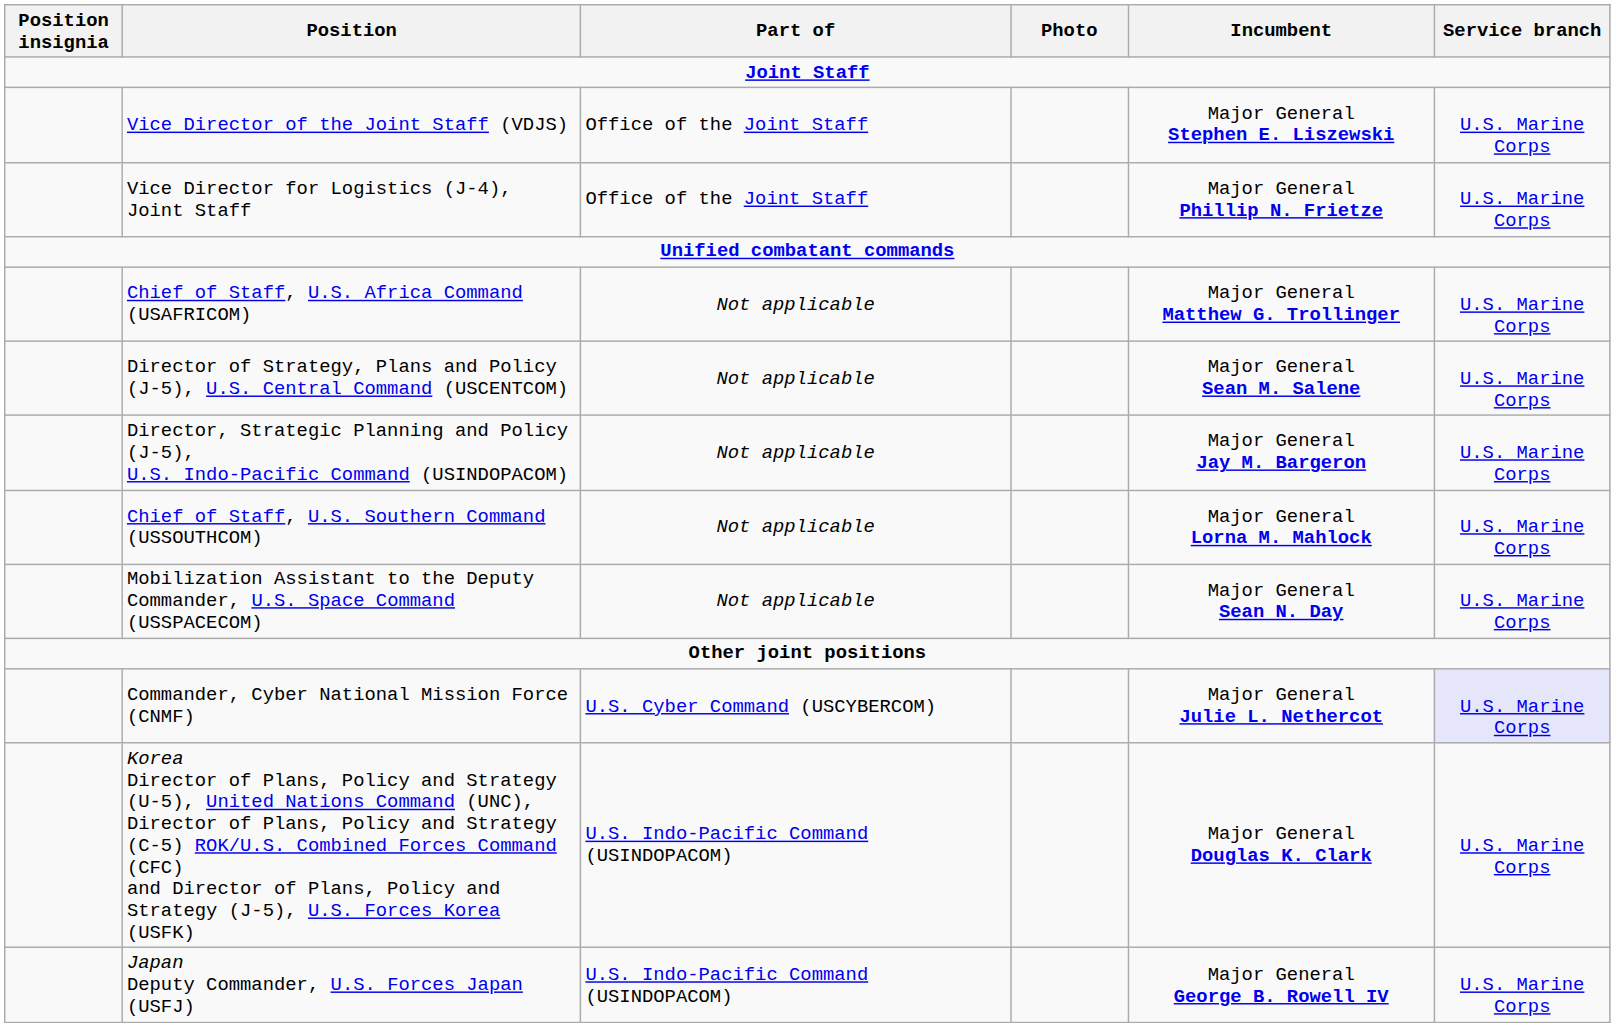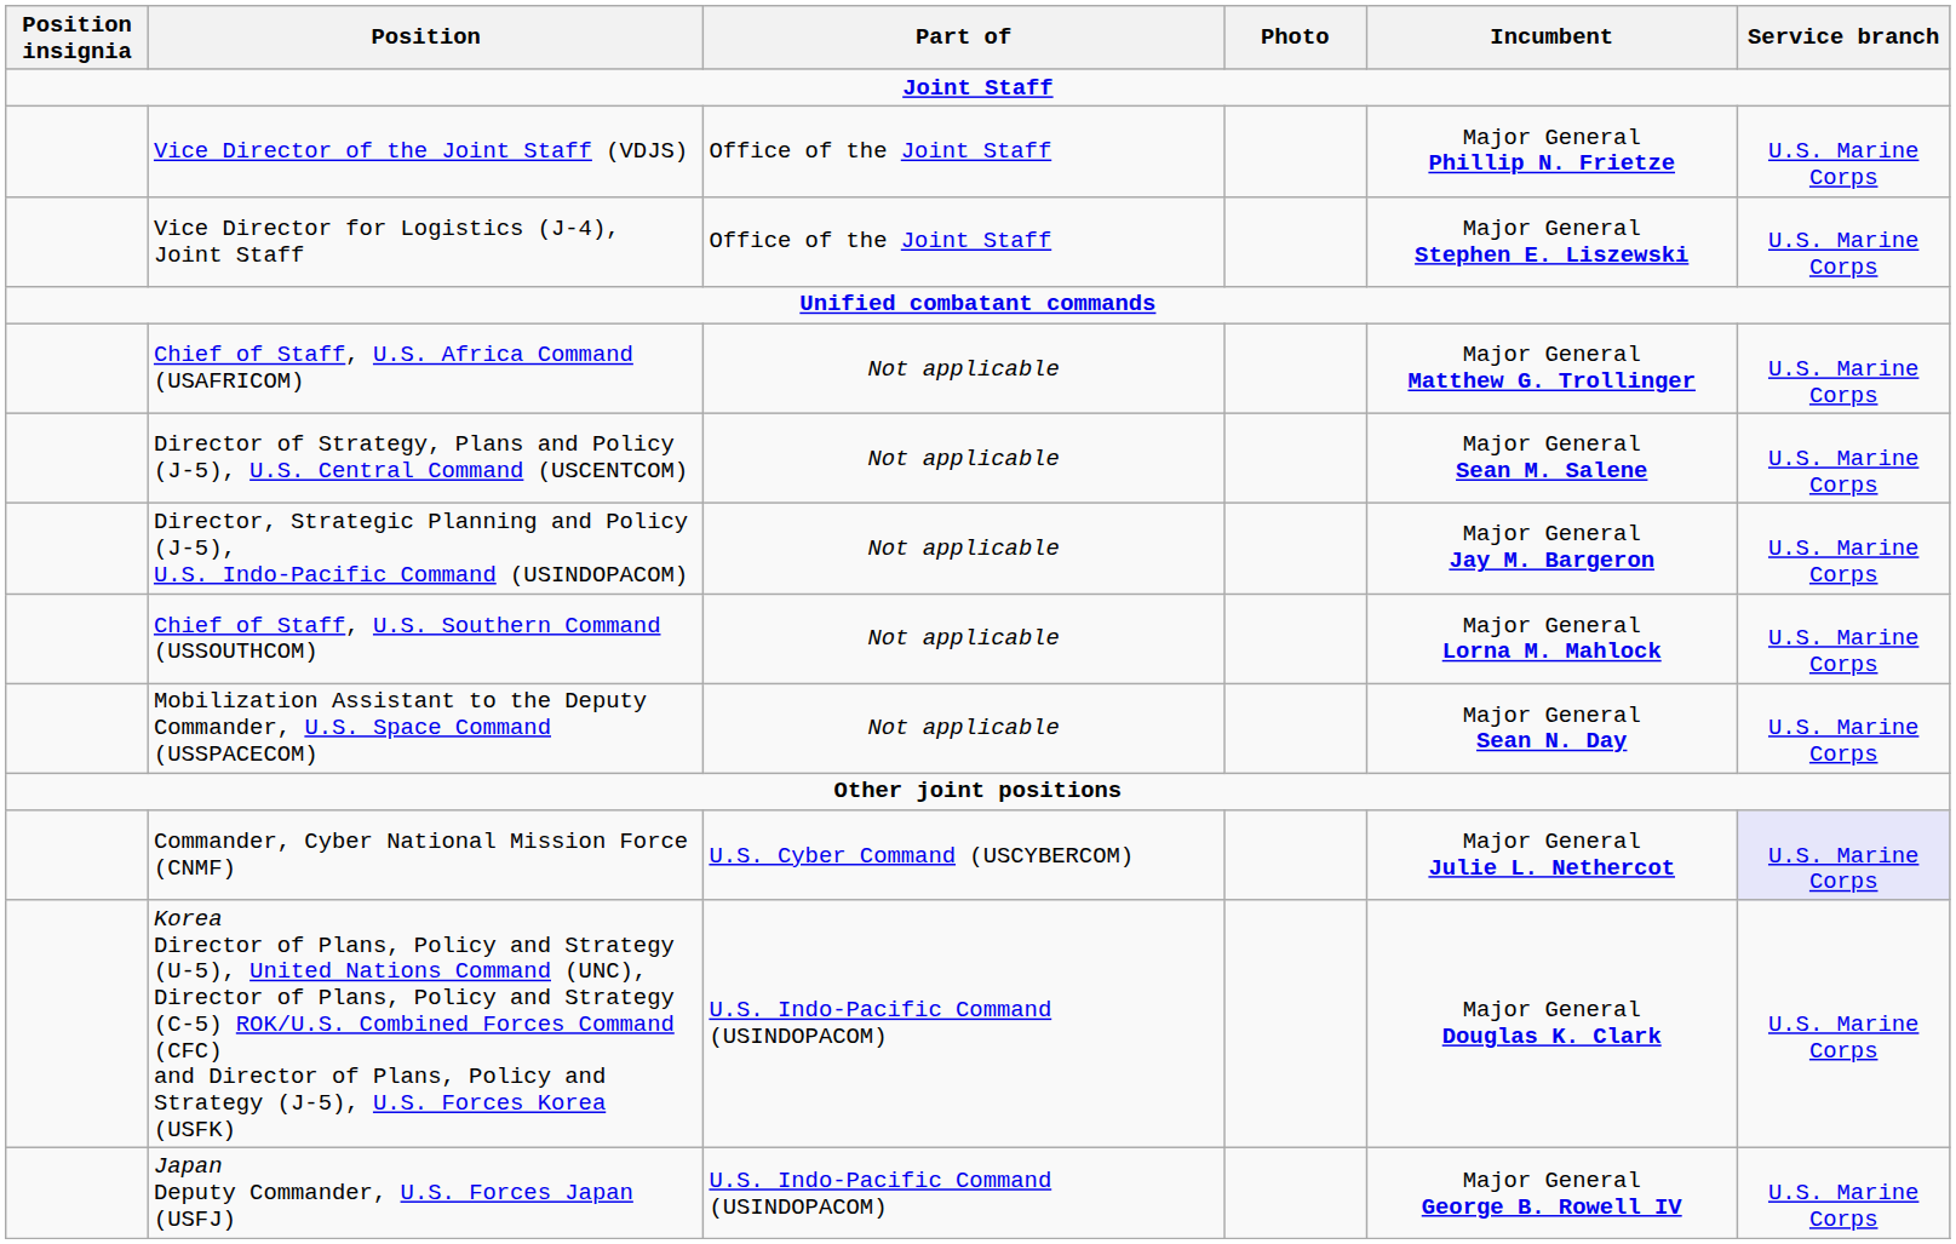 <table class="wikitable">
 <tr>
 <th width="75" style="text-align:center">Position insignia</th>
 <th width="310" style="text-align:center">Position</th>
 <th width="290" style="text-align:center">Part of</th>
 <th width="75" style="text-align:center">Photo</th>
 <th width="205" style="text-align:center">Incumbent</th>
 <th width="115" style="text-align:center">Service branch</th>
 </tr>
 <tr>
 <td colspan="6" style="text-align:center"><strong><a href='#'>Joint Staff</a></strong></td>
 </tr>
 <tr>
 <td></td>
 <td><a href='#'>Vice Director of the Joint Staff</a> (VDJS)</td>
 <td> Office of the <a href='#'>Joint Staff</a></td>
 <td></td>
-<td style="text-align:center">Major General<br><strong><a href='#'>Stephen E. Liszewski</a></strong></td>
+<td style="text-align:center">Major General<br><strong><a href='#'>Phillip N. Frietze</a></strong></td>
 <td style="text-align:center"><br><a href='#'>U.S. Marine Corps</a></td>
 </tr>
 <tr>
 <td></td>
 <td>Vice Director for Logistics (J-4), Joint Staff</td>
 <td> Office of the <a href='#'>Joint Staff</a></td>
 <td></td>
-<td style="text-align:center">Major General<br><strong><a href='#'>Phillip N. Frietze</a></strong></td>
+<td style="text-align:center">Major General<br><strong><a href='#'>Stephen E. Liszewski</a></strong></td>
 <td style="text-align:center"><br><a href='#'>U.S. Marine Corps</a></td>
 </tr>
 <tr>
 <td colspan="6" style="text-align:center"><strong><a href='#'>Unified combatant commands</a></strong></td>
 </tr>
 <tr>
 <td></td>
 <td><a href='#'>Chief of Staff</a>, <a href='#'>U.S. Africa Command</a> (USAFRICOM)</td>
 <td style="text-align:center"><em>Not applicable</em></td>
 <td></td>
 <td style="text-align:center">Major General<br><strong><a href='#'>Matthew G. Trollinger</a></strong></td>
 <td style="text-align:center"><br><a href='#'>U.S. Marine Corps</a></td>
 </tr>
 <tr>
 <td></td>
 <td>Director of Strategy, Plans and Policy (J-5), <a href='#'>U.S. Central Command</a> (USCENTCOM)</td>
 <td style="text-align:center"><em>Not applicable</em></td>
 <td></td>
 <td style="text-align:center">Major General<br><strong><a href='#'>Sean M. Salene</a></strong></td>
 <td style="text-align:center"><br><a href='#'>U.S. Marine Corps</a></td>
 </tr>
 <tr>
 <td></td>
 <td>Director, Strategic Planning and Policy (J-5),<br><a href='#'>U.S. Indo-Pacific Command</a> (USINDOPACOM)</td>
 <td style="text-align:center"><em>Not applicable</em></td>
 <td></td>
 <td style="text-align:center">Major General<br><strong><a href='#'>Jay M. Bargeron</a></strong></td>
 <td style="text-align:center"><br><a href='#'>U.S. Marine Corps</a></td>
 </tr>
 <tr>
 <td></td>
 <td><a href='#'>Chief of Staff</a>, <a href='#'>U.S. Southern Command</a> (USSOUTHCOM)</td>
 <td style="text-align:center"><em>Not applicable</em></td>
 <td></td>
 <td style="text-align:center">Major General<br><strong><a href='#'>Lorna M. Mahlock</a></strong></td>
 <td style="text-align:center"><br><a href='#'>U.S. Marine Corps</a></td>
 </tr>
 <tr>
 <td></td>
 <td>Mobilization Assistant to the Deputy Commander, <a href='#'>U.S. Space Command</a> (USSPACECOM)</td>
 <td style="text-align:center"><em>Not applicable</em></td>
 <td></td>
 <td style="text-align:center">Major General<br><strong><a href='#'>Sean N. Day</a></strong></td>
 <td style="text-align:center"><br><a href='#'>U.S. Marine Corps</a></td>
 </tr>
 <tr>
 <td colspan="6" style="text-align:center"><strong>Other joint positions</strong></td>
 </tr>
 <tr>
 <td></td>
 <td>Commander, Cyber National Mission Force (CNMF)</td>
 <td> <a href='#'>U.S. Cyber Command</a> (USCYBERCOM)</td>
 <td></td>
 <td style="text-align:center">Major General<br><strong><a href='#'>Julie L. Nethercot</a></strong></td>
 <td style="background: lavender; text-align:center"><br><a href='#'>U.S. Marine Corps</a></td>
 </tr>
 <tr>
 <td>  </td>
 <td><em>Korea</em><br>Director of Plans, Policy and Strategy (U-5), <a href='#'>United Nations Command</a> (UNC),<br>Director of Plans, Policy and Strategy (C-5) <a href='#'>ROK/U.S. Combined Forces Command</a> (CFC)<br>and Director of Plans, Policy and Strategy (J-5), <a href='#'>U.S. Forces Korea</a> (USFK)</td>
 <td> <a href='#'>U.S. Indo-Pacific Command</a> (USINDOPACOM)</td>
 <td></td>
 <td style="text-align:center">Major General<br><strong><a href='#'>Douglas K. Clark</a></strong></td>
 <td style="text-align:center"><br><a href='#'>U.S. Marine Corps</a></td>
 </tr>
 <tr>
 <td></td>
 <td><em>Japan</em><br>Deputy Commander, <a href='#'>U.S. Forces Japan</a> (USFJ)</td>
 <td> <a href='#'>U.S. Indo-Pacific Command</a> (USINDOPACOM)</td>
 <td></td>
 <td style="text-align:center">Major General<br><strong><a href='#'>George B. Rowell IV</a></strong></td>
 <td style="text-align:center"><br><a href='#'>U.S. Marine Corps</a></td>
 </tr>
 <tr>
 </tr>
 </table>
